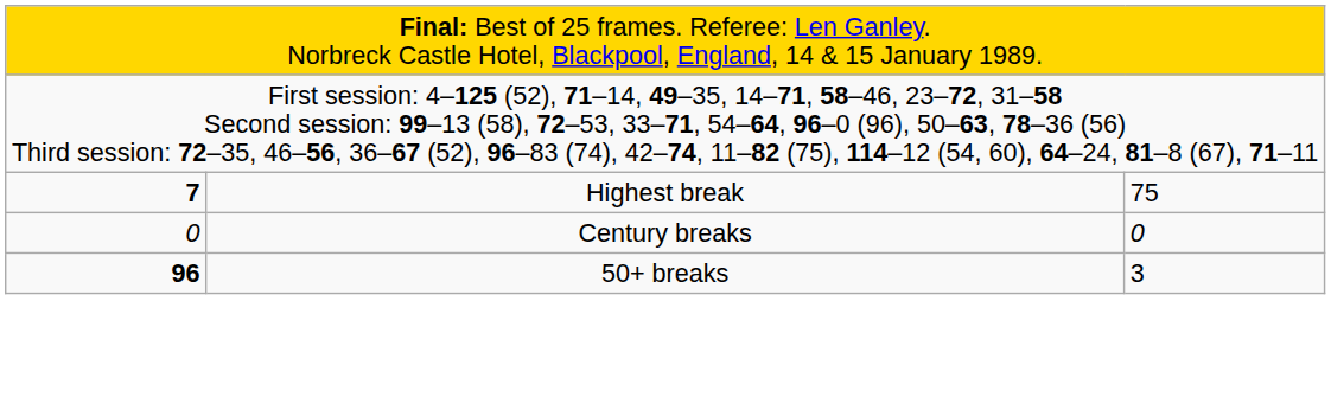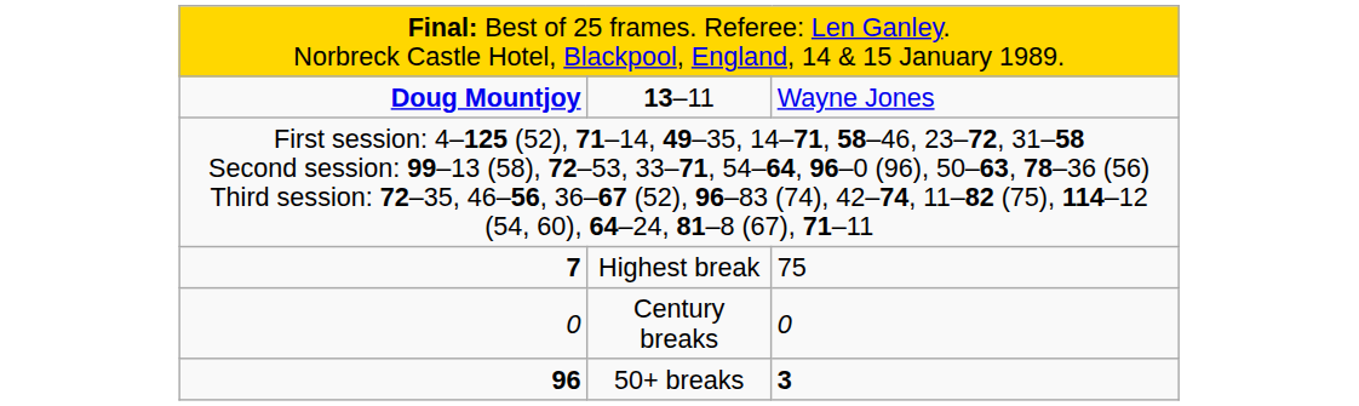 <table class="wikitable" style="font-size: 95%; margin: 1em auto 1em auto;">
 <tr>
 <td colspan="3" align="center" bgcolor="#ffd700"><strong>Final:</strong> Best of 25 frames. Referee: <a href='#'>Len Ganley</a>.<br> Norbreck Castle Hotel, <a href='#'>Blackpool</a>, <a href='#'>England</a>, 14 & 15 January 1989.</td>
+</tr>
+<tr>
+<td width="230" align="right"><strong><a href='#'>Doug Mountjoy</a></strong> <br></td>
+<td width="100" align="center"><strong>13</strong>–11</td>
+<td width="230"><a href='#'>Wayne Jones</a> <br></td>
 </tr>
 <tr>
 <td colspan="3" align="center" style="font-size: 100%">First session: 4–<strong>125</strong> (52), <strong>71</strong>–14, <strong>49</strong>–35, 14–<strong>71</strong>, <strong>58</strong>–46, 23–<strong>72</strong>, 31–<strong>58</strong><br>Second session: <strong>99</strong>–13 (58), <strong>72</strong>–53, 33–<strong>71</strong>, 54–<strong>64</strong>, <strong>96</strong>–0 (96), 50–<strong>63</strong>, <strong>78</strong>–36 (56)<br>Third session: <strong>72</strong>–35, 46–<strong>56</strong>, 36–<strong>67</strong> (52), <strong>96</strong>–83 (74), 42–<strong>74</strong>, 11–<strong>82</strong> (75), <strong>114</strong>–12 (54, 60), <strong>64</strong>–24, <strong>81</strong>–8 (67), <strong>71</strong>–11</td>
 </tr>
 <tr>
 <td align="right"><strong>7</strong></td>
 <td align="center">Highest break</td>
 <td>75</td>
 </tr>
 <tr>
 <td align="right"><em>0</em></td>
 <td align="center">Century breaks</td>
 <td><em>0</em></td>
 </tr>
 <tr>
 <td align="right"><strong>96</strong></td>
 <td align="center">50+ breaks</td>
-<td>3</td>
+<td><strong>3</strong></td>
 </tr>
 </table>
